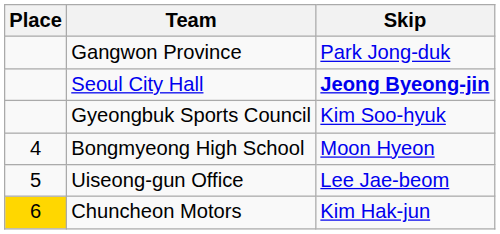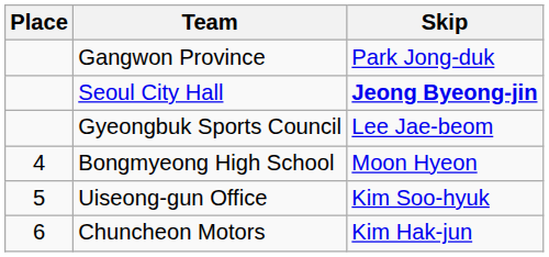 <table class="wikitable">
 <tr>
 <th>Place</th>
 <th>Team</th>
 <th>Skip</th>
 </tr>
 <tr>
 <td align=center></td>
 <td> Gangwon Province</td>
 <td><a href='#'>Park Jong-duk</a></td>
 </tr>
 <tr>
 <td align=center></td>
 <td> <a href='#'>Seoul City Hall</a></td>
 <td><strong><a href='#'>Jeong Byeong-jin</a></strong></td>
 </tr>
 <tr>
 <td align=center></td>
 <td> Gyeongbuk Sports Council</td>
-<td><a href='#'>Kim Soo-hyuk</a></td>
+<td><a href='#'>Lee Jae-beom</a></td>
 </tr>
 <tr>
 <td align=center>4</td>
 <td> Bongmyeong High School</td>
 <td><a href='#'>Moon Hyeon</a></td>
 </tr>
 <tr>
 <td align=center>5</td>
 <td> Uiseong-gun Office</td>
-<td><a href='#'>Lee Jae-beom</a></td>
+<td><a href='#'>Kim Soo-hyuk</a></td>
 </tr>
 <tr>
-<td align=center style="background: gold;">6</td>
+<td align=center>6</td>
 <td> Chuncheon Motors</td>
 <td><a href='#'>Kim Hak-jun</a></td>
 </tr>
 </table>
